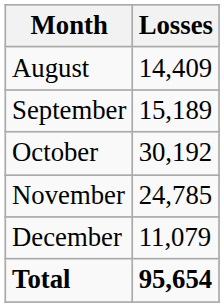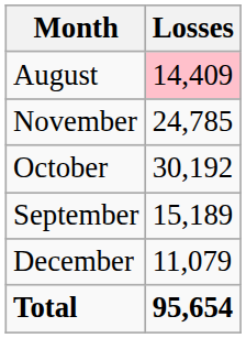 <table class="wikitable"  align=right style="margin:0 0 1em 1em">
 <tr>
 <th>Month</th>
 <th>Losses</th>
 </tr>
 <tr>
 <td>August</td>
-<td>14,409</td>
+<td style="background: pink;">14,409</td>
 </tr>
 <tr>
-<td>September</td>
-<td>15,189</td>
+<td>November</td>
+<td>24,785</td>
 </tr>
 <tr>
 <td>October</td>
 <td>30,192</td>
 </tr>
 <tr>
-<td>November</td>
-<td>24,785</td>
+<td>September</td>
+<td>15,189</td>
 </tr>
 <tr>
 <td>December</td>
 <td>11,079</td>
 </tr>
 <tr>
 <td><strong>Total</strong></td>
 <td><strong>95,654</strong></td>
 </tr>
 </table>
